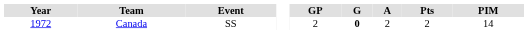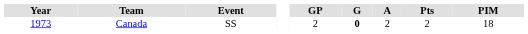 <table border="0" cellpadding="1" cellspacing="0" style="text-align:center; width:50em">
 <tr style="text-align:center; background:#e0e0e0;">
 <th>Year</th>
 <th>Team</th>
 <th>Event</th>
 <th rowspan="99" style="background:#fff;"> </th>
 <th>GP</th>
 <th>G</th>
 <th>A</th>
 <th>Pts</th>
 <th>PIM</th>
 </tr>
 <tr>
-<td><a href='#'>1972</a></td>
+<td><a href='#'>1973</a></td>
 <td><a href='#'>Canada</a></td>
 <td>SS</td>
 <td>2</td>
 <td><strong>0</strong></td>
 <td>2</td>
 <td>2</td>
-<td>14</td>
+<td>18</td>
 </tr>
 </table>
